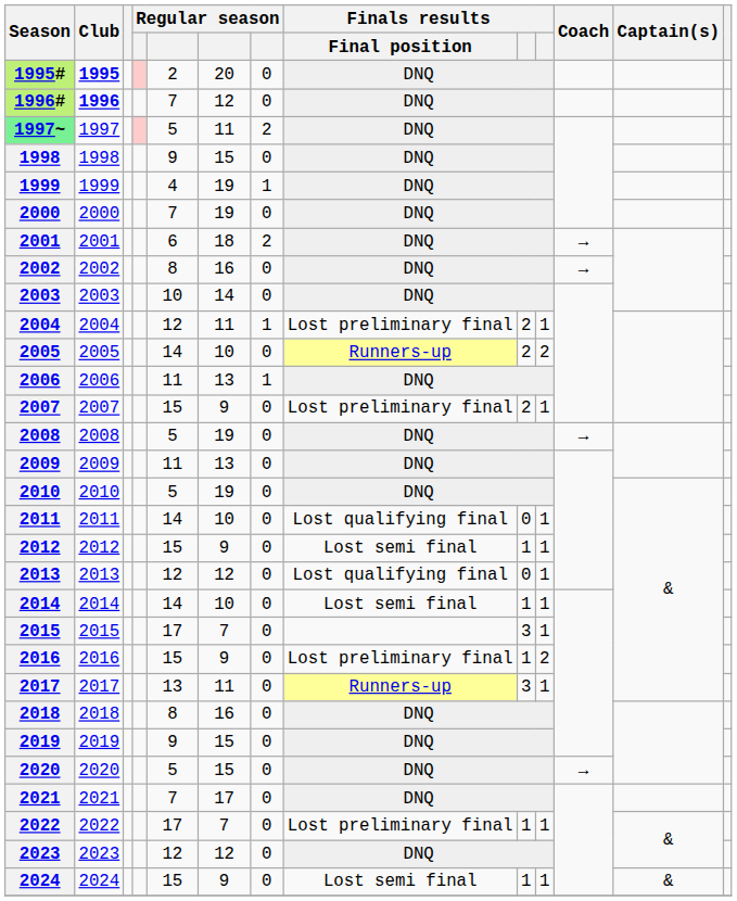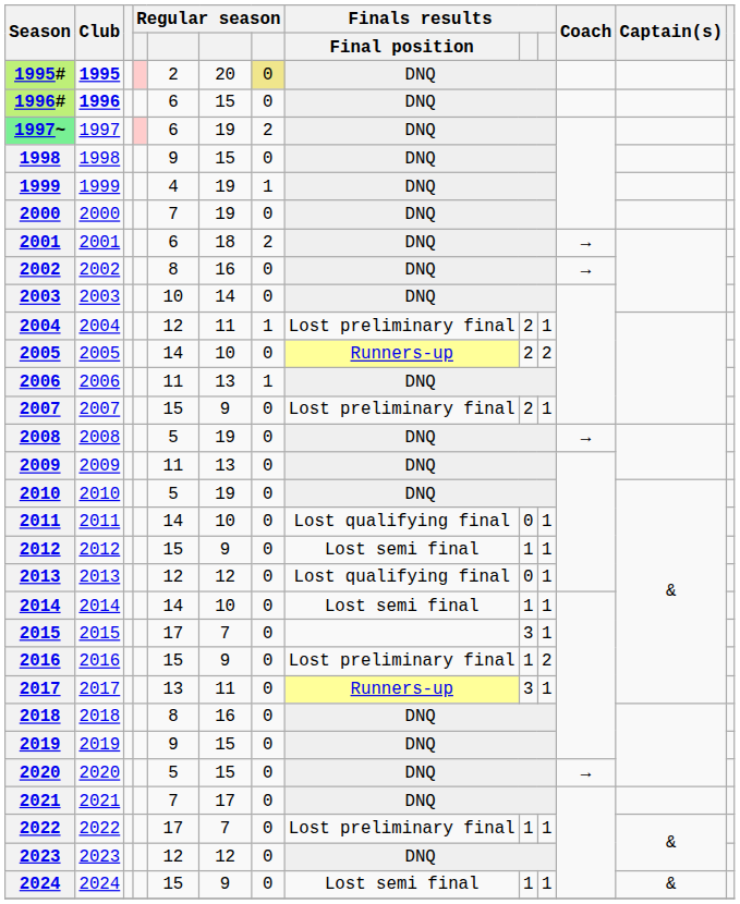 <table class="wikitable sortable plainrowheaders" style="text-align:center;">
 <tr>
 <th scope="col" rowspan=2>Season</th>
 <th scope="col" class="unsortable" rowspan=2>Club</th>
 <th scope="col" rowspan=2></th>
 <th scope="col" colspan="4">Regular season</th>
 <th scope="col" colspan="3">Finals results</th>
 <th scope="col" rowspan=2>Coach</th>
 <th scope="col" rowspan=2>Captain(s)</th>
 <th scope="col" class="unsortable" rowspan=2></th>
 </tr>
 <tr>
 <th scope="col"></th>
 <th scope="col"></th>
 <th scope="col"></th>
 <th scope="col"></th>
 <th scope="col">Final position</th>
 <th scope="col"></th>
 <th scope="col"></th>
 </tr>
 <tr>
 <th scope="row" style="text-align:center; background:#bef078;"><a href='#'>1995</a>#</th>
 <td><strong><a href='#'>1995</a></strong></td>
 <td></td>
 <td style="background-color:#fcc;"></td>
 <td>2</td>
 <td>20</td>
-<td>0</td>
+<td style="background: khaki;">0</td>
 <td colspan=3 style="background:#efefef;">DNQ</td>
 <td></td>
 <td></td>
 <td></td>
 </tr>
 <tr>
 <th scope="row" style="text-align:center; background:#bef078;"><a href='#'>1996</a>#</th>
 <td><strong><a href='#'>1996</a></strong></td>
 <td></td>
 <td></td>
-<td>7</td>
-<td>12</td>
+<td>6</td>
+<td>15</td>
 <td>0</td>
 <td colspan=3 style="background:#efefef;">DNQ</td>
 <td></td>
 <td></td>
 <td></td>
 </tr>
 <tr>
 <th scope="row" style="text-align:center; background:#78f094;"><a href='#'>1997</a>~</th>
 <td><a href='#'>1997</a></td>
 <td><a href='#'></a></td>
 <td style="background-color:#fcc;"></td>
-<td>5</td>
-<td>11</td>
+<td>6</td>
+<td>19</td>
 <td>2</td>
 <td colspan=3 style="background:#efefef;">DNQ</td>
 <td rowspan=4></td>
 <td></td>
 <td></td>
 </tr>
 <tr>
 <th scope="row" style="text-align:center;"><a href='#'>1998</a></th>
 <td><a href='#'>1998</a></td>
 <td></td>
 <td></td>
 <td>9</td>
 <td>15</td>
 <td>0</td>
 <td colspan=3 style="background:#efefef;">DNQ</td>
 <td></td>
 <td></td>
 </tr>
 <tr>
 <th scope="row" style="text-align:center;"><a href='#'>1999</a></th>
 <td><a href='#'>1999</a></td>
 <td></td>
 <td></td>
 <td>4</td>
 <td>19</td>
 <td>1</td>
 <td colspan=3 style="background:#efefef;">DNQ</td>
 <td></td>
 <td></td>
 </tr>
 <tr>
 <th scope="row" style="text-align:center;"><a href='#'>2000</a></th>
 <td><a href='#'>2000</a></td>
 <td></td>
 <td></td>
 <td>7</td>
 <td>19</td>
 <td>0</td>
 <td colspan=3 style="background:#efefef;">DNQ</td>
 <td></td>
 <td></td>
 </tr>
 <tr>
 <th scope="row" style="text-align:center;"><a href='#'>2001</a></th>
 <td><a href='#'>2001</a></td>
 <td></td>
 <td></td>
 <td>6</td>
 <td>18</td>
 <td>2</td>
 <td colspan=3 style="background:#efefef;">DNQ</td>
 <td> → </td>
 <td rowspan=3></td>
 <td></td>
 </tr>
 <tr>
 <th scope="row" style="text-align:center;"><a href='#'>2002</a></th>
 <td><a href='#'>2002</a></td>
 <td></td>
 <td></td>
 <td>8</td>
 <td>16</td>
 <td>0</td>
 <td colspan=3 style="background:#efefef;">DNQ</td>
 <td> → </td>
 <td></td>
 </tr>
 <tr>
 <th scope="row" style="text-align:center;"><a href='#'>2003</a></th>
 <td><a href='#'>2003</a></td>
 <td></td>
 <td></td>
 <td>10</td>
 <td>14</td>
 <td>0</td>
 <td colspan=3 style="background:#efefef;">DNQ</td>
 <td rowspan=5></td>
 <td></td>
 </tr>
 <tr>
 <th scope="row" style="text-align:center;"><a href='#'>2004</a></th>
 <td><a href='#'>2004</a></td>
 <td></td>
 <td></td>
 <td>12</td>
 <td>11</td>
 <td>1</td>
 <td>Lost preliminary final</td>
 <td>2</td>
 <td>1</td>
 <td rowspan=4></td>
 <td></td>
 </tr>
 <tr>
 <th scope="row" style="text-align:center;"><a href='#'>2005</a></th>
 <td><a href='#'>2005</a></td>
 <td></td>
 <td></td>
 <td>14</td>
 <td>10</td>
 <td>0</td>
 <td style="background:#ff9;"><a href='#'>Runners-up</a></td>
 <td>2</td>
 <td>2</td>
 <td></td>
 </tr>
 <tr>
 <th scope="row" style="text-align:center;"><a href='#'>2006</a></th>
 <td><a href='#'>2006</a></td>
 <td></td>
 <td></td>
 <td>11</td>
 <td>13</td>
 <td>1</td>
 <td colspan=3 style="background:#efefef;">DNQ</td>
 <td></td>
 </tr>
 <tr>
 <th scope="row" style="text-align:center;"><a href='#'>2007</a></th>
 <td><a href='#'>2007</a></td>
 <td></td>
 <td></td>
 <td>15</td>
 <td>9</td>
 <td>0</td>
 <td>Lost preliminary final</td>
 <td>2</td>
 <td>1</td>
 <td></td>
 </tr>
 <tr>
 <th scope="row" style="text-align:center;"><a href='#'>2008</a></th>
 <td><a href='#'>2008</a></td>
 <td></td>
 <td></td>
 <td>5</td>
 <td>19</td>
 <td>0</td>
 <td colspan=3 style="background:#efefef;">DNQ</td>
 <td> → </td>
 <td rowspan=2></td>
 <td></td>
 </tr>
 <tr>
 <th scope="row" style="text-align:center;"><a href='#'>2009</a></th>
 <td><a href='#'>2009</a></td>
 <td></td>
 <td></td>
 <td>11</td>
 <td>13</td>
 <td>0</td>
 <td colspan=3 style="background:#efefef;">DNQ</td>
 <td rowspan=5></td>
 <td></td>
 </tr>
 <tr>
 <th scope="row" style="text-align:center;"><a href='#'>2010</a></th>
 <td><a href='#'>2010</a></td>
 <td></td>
 <td></td>
 <td>5</td>
 <td>19</td>
 <td>0</td>
 <td colspan=3 style="background:#efefef;">DNQ</td>
 <td rowspan=8> & </td>
 <td></td>
 </tr>
 <tr>
 <th scope="row" style="text-align:center;"><a href='#'>2011</a></th>
 <td><a href='#'>2011</a></td>
 <td></td>
 <td></td>
 <td>14</td>
 <td>10</td>
 <td>0</td>
 <td>Lost qualifying final</td>
 <td>0</td>
 <td>1</td>
 <td></td>
 </tr>
 <tr>
 <th scope="row" style="text-align:center;"><a href='#'>2012</a></th>
 <td><a href='#'>2012</a></td>
 <td></td>
 <td></td>
 <td>15</td>
 <td>9</td>
 <td>0</td>
 <td>Lost semi final</td>
 <td>1</td>
 <td>1</td>
 <td></td>
 </tr>
 <tr>
 <th scope="row" style="text-align:center;"><a href='#'>2013</a></th>
 <td><a href='#'>2013</a></td>
 <td></td>
 <td></td>
 <td>12</td>
 <td>12</td>
 <td>0</td>
 <td>Lost qualifying final</td>
 <td>0</td>
 <td>1</td>
 <td></td>
 </tr>
 <tr>
 <th scope="row" style="text-align:center;"><a href='#'>2014</a></th>
 <td><a href='#'>2014</a></td>
 <td></td>
 <td></td>
 <td>14</td>
 <td>10</td>
 <td>0</td>
 <td>Lost semi final</td>
 <td>1</td>
 <td>1</td>
 <td rowspan=6></td>
 <td></td>
 </tr>
 <tr>
 <th scope="row" style="text-align:center;"><a href='#'>2015</a></th>
 <td><a href='#'>2015</a></td>
 <td></td>
 <td></td>
 <td>17</td>
 <td>7</td>
 <td>0</td>
 <td></td>
 <td>3</td>
 <td>1</td>
 <td></td>
 </tr>
 <tr>
 <th scope="row" style="text-align:center;"><a href='#'>2016</a></th>
 <td><a href='#'>2016</a></td>
 <td></td>
 <td></td>
 <td>15</td>
 <td>9</td>
 <td>0</td>
 <td>Lost preliminary final</td>
 <td>1</td>
 <td>2</td>
 <td></td>
 </tr>
 <tr>
 <th scope="row" style="text-align:center;"><a href='#'>2017</a></th>
 <td><a href='#'>2017</a></td>
 <td></td>
 <td></td>
 <td>13</td>
 <td>11</td>
 <td>0</td>
 <td style="background:#ff9;"><a href='#'>Runners-up</a></td>
 <td>3</td>
 <td>1</td>
 <td></td>
 </tr>
 <tr>
 <th scope="row" style="text-align:center;"><a href='#'>2018</a></th>
 <td><a href='#'>2018</a></td>
 <td></td>
 <td></td>
 <td>8</td>
 <td>16</td>
 <td>0</td>
 <td colspan=3 style="background:#efefef;">DNQ</td>
 <td rowspan=3></td>
 <td></td>
 </tr>
 <tr>
 <th scope="row" style="text-align:center;"><a href='#'>2019</a></th>
 <td><a href='#'>2019</a></td>
 <td></td>
 <td></td>
 <td>9</td>
 <td>15</td>
 <td>0</td>
 <td colspan=3 style="background:#efefef;">DNQ</td>
 <td></td>
 </tr>
 <tr>
 <th scope="row" style="text-align:center;"><a href='#'>2020</a></th>
 <td><a href='#'>2020</a></td>
 <td></td>
 <td></td>
 <td>5</td>
 <td>15</td>
 <td>0</td>
 <td colspan=3 style="background:#efefef;">DNQ</td>
 <td> → </td>
 <td></td>
 </tr>
 <tr>
 <th scope="row" style="text-align:center;"><a href='#'>2021</a></th>
 <td><a href='#'>2021</a></td>
 <td></td>
 <td></td>
 <td>7</td>
 <td>17</td>
 <td>0</td>
 <td colspan=3 style="background:#efefef;">DNQ</td>
 <td rowspan=4></td>
 <td rowspan=1></td>
 <td></td>
 </tr>
 <tr>
 <th scope="row" style="text-align:center;"><a href='#'>2022</a></th>
 <td><a href='#'>2022</a></td>
 <td></td>
 <td></td>
 <td>17</td>
 <td>7</td>
 <td>0</td>
 <td>Lost preliminary final</td>
 <td>1</td>
 <td>1</td>
 <td rowspan=2> & </td>
 <td></td>
 </tr>
 <tr>
 <th scope="row" style="text-align:center;"><a href='#'>2023</a></th>
 <td><a href='#'>2023</a></td>
 <td></td>
 <td></td>
 <td>12</td>
 <td>12</td>
 <td>0</td>
 <td colspan=3 style="background:#efefef;">DNQ</td>
 <td></td>
 </tr>
 <tr>
 <th scope="row" style="text-align:center;"><a href='#'>2024</a></th>
 <td><a href='#'>2024</a></td>
 <td></td>
 <td></td>
 <td>15</td>
 <td>9</td>
 <td>0</td>
 <td>Lost semi final</td>
 <td>1</td>
 <td>1</td>
 <td rowspan=1> & </td>
 <td></td>
 </tr>
 <tr>
 </tr>
 </table>
